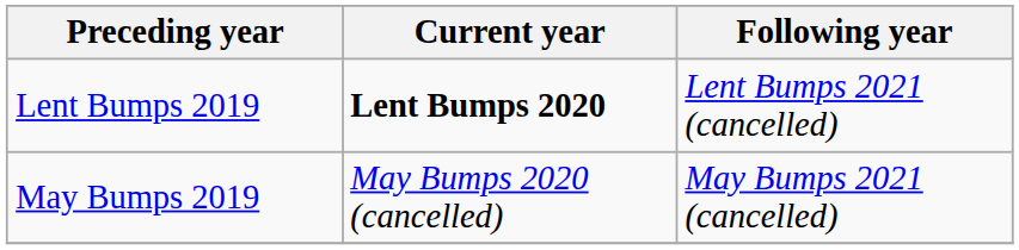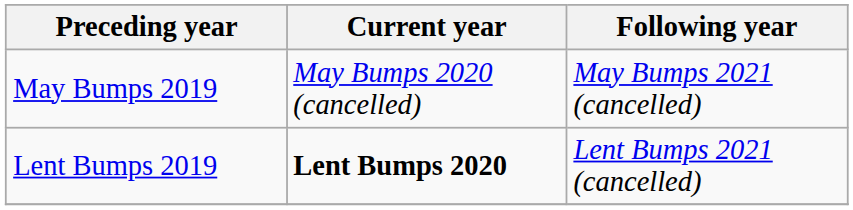 <table class="wikitable" style="margin:1em auto;">
 <tr>
 <th width=150>Preceding year</th>
 <th width=150>Current year</th>
 <th width=150>Following year</th>
 </tr>
 <tr>
+<td><a href='#'>May Bumps 2019</a></td>
+<td><em><a href='#'>May Bumps 2020</a> (cancelled)</em></td>
+<td><em><a href='#'>May Bumps 2021</a> (cancelled)</em></td>
+</tr>
+<tr>
 <td><a href='#'>Lent Bumps 2019</a></td>
 <td><strong>Lent Bumps 2020</strong></td>
 <td><em><a href='#'>Lent Bumps 2021</a> (cancelled)</em></td>
 </tr>
 <tr>
-<td><a href='#'>May Bumps 2019</a></td>
-<td><em><a href='#'>May Bumps 2020</a> (cancelled)</em></td>
-<td><em><a href='#'>May Bumps 2021</a> (cancelled)</em></td>
-</tr>
-<tr>
 </tr>
 </table>
